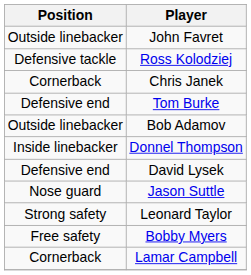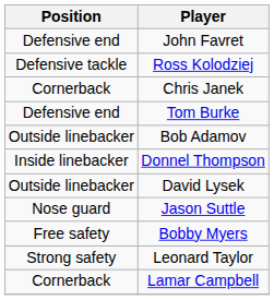 <table class="wikitable" style="text-align: center;">
 <tr>
 <th>Position</th>
 <th>Player</th>
 </tr>
 <tr>
-<td>Outside linebacker</td>
+<td>Defensive end</td>
 <td>John Favret</td>
 </tr>
 <tr>
 <td>Defensive tackle</td>
 <td><a href='#'>Ross Kolodziej</a></td>
 </tr>
 <tr>
 <td>Cornerback</td>
 <td>Chris Janek</td>
 </tr>
 <tr>
 <td>Defensive end</td>
 <td><a href='#'>Tom Burke</a></td>
 </tr>
 <tr>
 <td>Outside linebacker</td>
 <td>Bob Adamov</td>
 </tr>
 <tr>
 <td>Inside linebacker</td>
 <td><a href='#'>Donnel Thompson</a></td>
 </tr>
 <tr>
-<td>Defensive end</td>
+<td>Outside linebacker</td>
 <td>David Lysek</td>
 </tr>
 <tr>
 <td>Nose guard</td>
 <td><a href='#'>Jason Suttle</a></td>
 </tr>
 <tr>
+<td>Free safety</td>
+<td><a href='#'>Bobby Myers</a></td>
+</tr>
+<tr>
 <td>Strong safety</td>
 <td>Leonard Taylor</td>
-</tr>
-<tr>
-<td>Free safety</td>
-<td><a href='#'>Bobby Myers</a></td>
 </tr>
 <tr>
 <td>Cornerback</td>
 <td><a href='#'>Lamar Campbell</a></td>
 </tr>
 <tr>
 </tr>
 </table>
